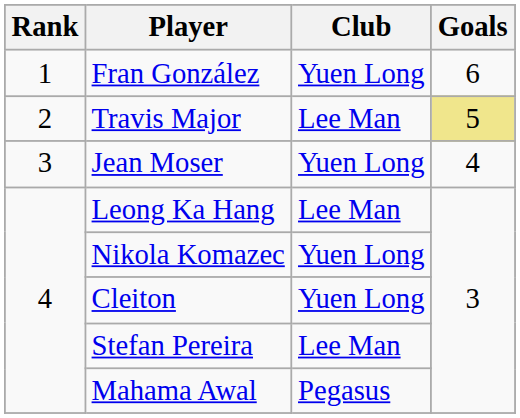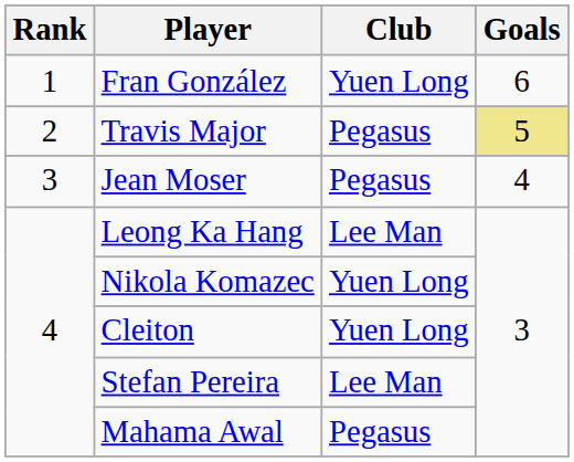 <table class="wikitable" style="text-align:center">
 <tr>
 <th>Rank</th>
 <th>Player</th>
 <th>Club</th>
 <th>Goals</th>
 </tr>
 <tr>
 <td rowspan="1">1</td>
 <td align="left"> <a href='#'>Fran González</a></td>
 <td align="left"><a href='#'>Yuen Long</a></td>
 <td rowspan="1">6</td>
 </tr>
 <tr>
 <td rowspan="1">2</td>
 <td align="left"> <a href='#'>Travis Major</a></td>
-<td align="left"><a href='#'>Lee Man</a></td>
+<td align="left"><a href='#'>Pegasus</a></td>
 <td rowspan="1" style="background: khaki;">5</td>
 </tr>
 <tr>
 <td rowspan="1">3</td>
 <td align="left"> <a href='#'>Jean Moser</a></td>
-<td align="left"><a href='#'>Yuen Long</a></td>
+<td align="left"><a href='#'>Pegasus</a></td>
 <td rowspan="1">4</td>
 </tr>
 <tr>
 <td rowspan="5">4</td>
 <td align="left"> <a href='#'>Leong Ka Hang</a></td>
 <td align="left"><a href='#'>Lee Man</a></td>
 <td rowspan="5">3</td>
 </tr>
 <tr>
 <td align="left"> <a href='#'>Nikola Komazec</a></td>
 <td align="left"><a href='#'>Yuen Long</a></td>
 </tr>
 <tr>
 <td align="left"> <a href='#'>Cleiton</a></td>
 <td align="left"><a href='#'>Yuen Long</a></td>
 </tr>
 <tr>
 <td align="left"> <a href='#'>Stefan Pereira</a></td>
 <td align="left"><a href='#'>Lee Man</a></td>
 </tr>
 <tr>
 <td align="left"> <a href='#'>Mahama Awal</a></td>
 <td align="left"><a href='#'>Pegasus</a></td>
 </tr>
 </table>
